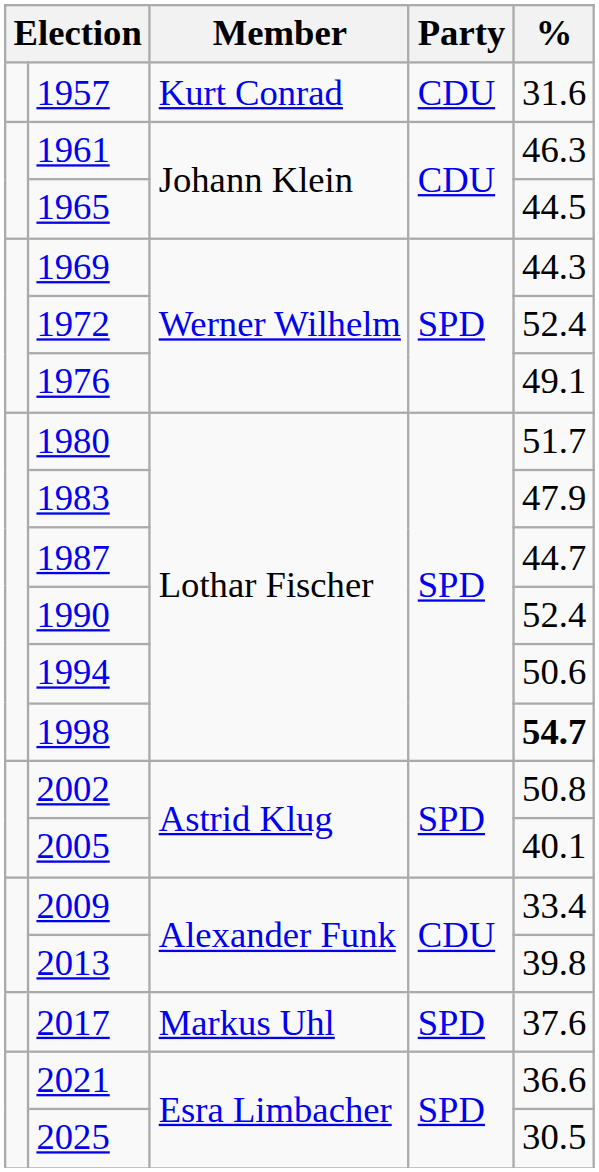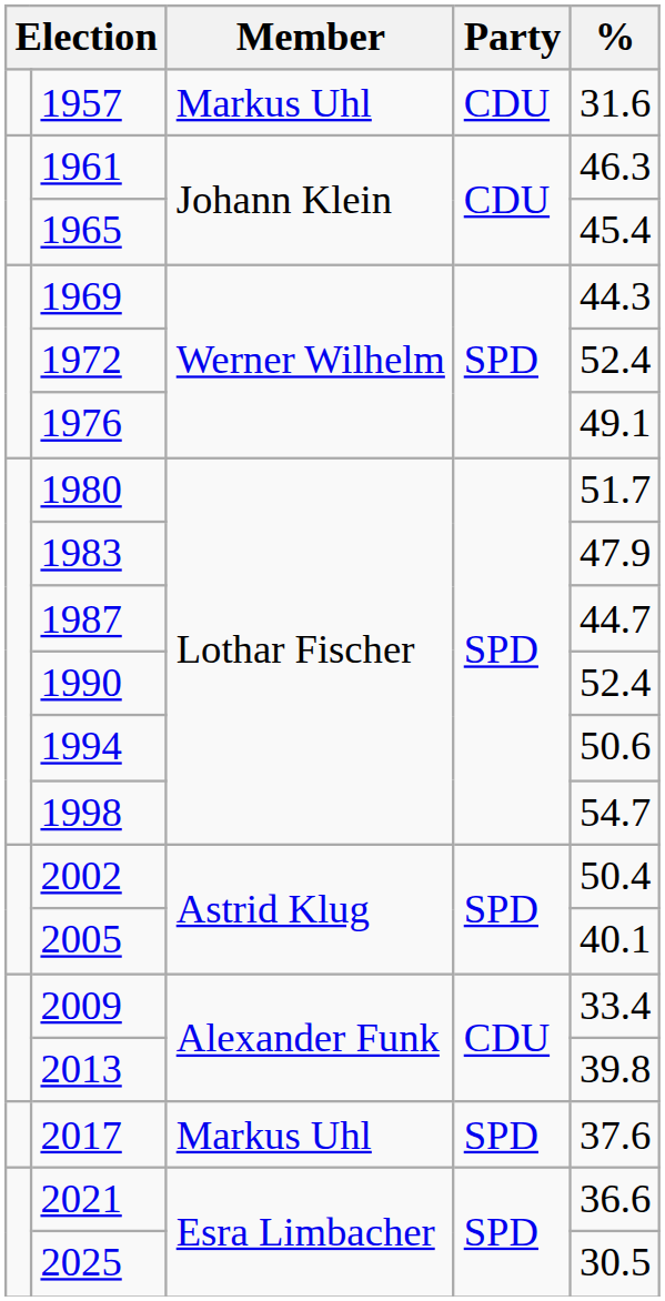 <table class=wikitable>
 <tr>
 <th colspan=2>Election</th>
 <th>Member</th>
 <th>Party</th>
 <th>%</th>
 </tr>
 <tr>
 <td bgcolor=></td>
 <td><a href='#'>1957</a></td>
-<td><a href='#'>Kurt Conrad</a></td>
+<td><a href='#'>Markus Uhl</a></td>
 <td><a href='#'>CDU</a></td>
 <td align=right>31.6</td>
 </tr>
 <tr>
 <td rowspan=2 bgcolor=></td>
 <td><a href='#'>1961</a></td>
 <td rowspan=2>Johann Klein</td>
 <td rowspan=2><a href='#'>CDU</a></td>
 <td align=right>46.3</td>
 </tr>
 <tr>
 <td><a href='#'>1965</a></td>
-<td align=right>44.5</td>
+<td align=right>45.4</td>
 </tr>
 <tr>
 <td rowspan=3 bgcolor=></td>
 <td><a href='#'>1969</a></td>
 <td rowspan=3><a href='#'>Werner Wilhelm</a></td>
 <td rowspan=3><a href='#'>SPD</a></td>
 <td align=right>44.3</td>
 </tr>
 <tr>
 <td><a href='#'>1972</a></td>
 <td align=right>52.4</td>
 </tr>
 <tr>
 <td><a href='#'>1976</a></td>
 <td align=right>49.1</td>
 </tr>
 <tr>
 <td rowspan=6 bgcolor=></td>
 <td><a href='#'>1980</a></td>
 <td rowspan=6>Lothar Fischer</td>
 <td rowspan=6><a href='#'>SPD</a></td>
 <td align=right>51.7</td>
 </tr>
 <tr>
 <td><a href='#'>1983</a></td>
 <td align=right>47.9</td>
 </tr>
 <tr>
 <td><a href='#'>1987</a></td>
 <td align=right>44.7</td>
 </tr>
 <tr>
 <td><a href='#'>1990</a></td>
 <td align=right>52.4</td>
 </tr>
 <tr>
 <td><a href='#'>1994</a></td>
 <td align=right>50.6</td>
 </tr>
 <tr>
 <td><a href='#'>1998</a></td>
-<td align=right><strong>54.7</strong></td>
+<td align=right>54.7</td>
 </tr>
 <tr>
 <td rowspan=2 bgcolor=></td>
 <td><a href='#'>2002</a></td>
 <td rowspan=2><a href='#'>Astrid Klug</a></td>
 <td rowspan=2><a href='#'>SPD</a></td>
-<td align=right>50.8</td>
+<td align=right>50.4</td>
 </tr>
 <tr>
 <td><a href='#'>2005</a></td>
 <td align=right>40.1</td>
 </tr>
 <tr>
 <td rowspan=2 bgcolor=></td>
 <td><a href='#'>2009</a></td>
 <td rowspan=2><a href='#'>Alexander Funk</a></td>
 <td rowspan=2><a href='#'>CDU</a></td>
 <td align=right>33.4</td>
 </tr>
 <tr>
 <td><a href='#'>2013</a></td>
 <td align=right>39.8</td>
 </tr>
 <tr>
 <td bgcolor=></td>
 <td><a href='#'>2017</a></td>
 <td><a href='#'>Markus Uhl</a></td>
 <td><a href='#'>SPD</a></td>
 <td align=right>37.6</td>
 </tr>
 <tr>
 <td rowspan=2 bgcolor=></td>
 <td><a href='#'>2021</a></td>
 <td rowspan=2><a href='#'>Esra Limbacher</a></td>
 <td rowspan=2><a href='#'>SPD</a></td>
 <td align=right>36.6</td>
 </tr>
 <tr>
 <td><a href='#'>2025</a></td>
 <td>30.5</td>
 </tr>
 </table>
